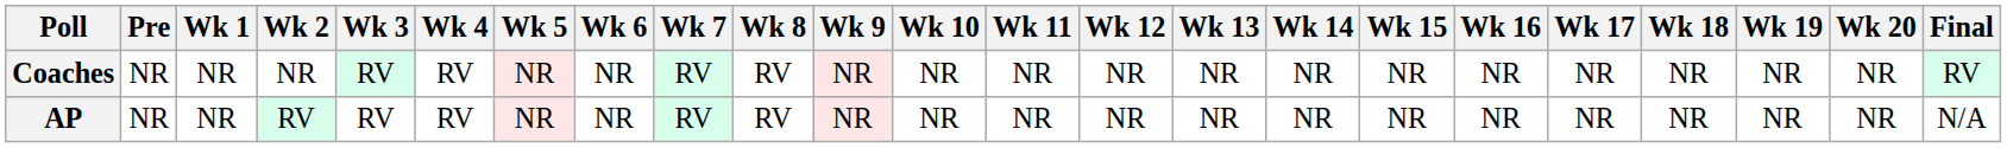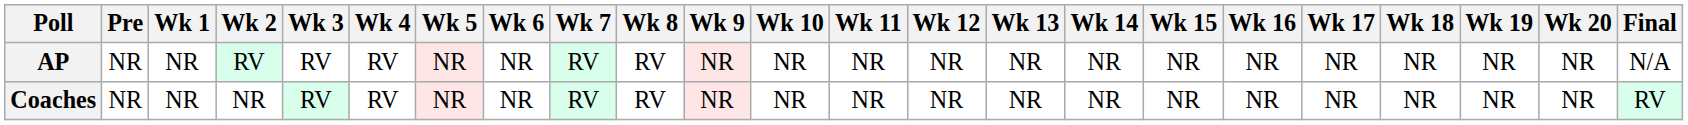 <table class="wikitable" style="white-space:nowrap;text-align:center;">
 <tr>
 <th>Poll</th>
 <th>Pre</th>
 <th>Wk 1</th>
 <th>Wk 2</th>
 <th>Wk 3</th>
 <th>Wk 4</th>
 <th>Wk 5</th>
 <th>Wk 6</th>
 <th>Wk 7</th>
 <th>Wk 8</th>
 <th>Wk 9</th>
 <th>Wk 10</th>
 <th>Wk 11</th>
 <th>Wk 12</th>
 <th>Wk 13</th>
 <th>Wk 14</th>
 <th>Wk 15</th>
 <th>Wk 16</th>
 <th>Wk 17</th>
 <th>Wk 18</th>
 <th>Wk 19</th>
 <th>Wk 20</th>
 <th>Final</th>
 </tr>
 <tr>
+<th>AP</th>
+<td style="background:#FFF;">NR</td>
+<td style="background:#FFF;">NR</td>
+<td style="background:#D8FFEB;">RV</td>
+<td style="background:#FFF;">RV</td>
+<td style="background:#FFF;">RV</td>
+<td style="background:#FFE6E6;">NR</td>
+<td style="background:#FFF;">NR</td>
+<td style="background:#D8FFEB;">RV</td>
+<td style="background:#FFF;">RV</td>
+<td style="background:#FFE6E6;">NR</td>
+<td style="background:#FFF;">NR</td>
+<td style="background:#FFF;">NR</td>
+<td style="background:#FFF;">NR</td>
+<td style="background:#FFF;">NR</td>
+<td style="background:#FFF;">NR</td>
+<td style="background:#FFF;">NR</td>
+<td style="background:#FFF;">NR</td>
+<td style="background:#FFF;">NR</td>
+<td style="background:#FFF;">NR</td>
+<td style="background:#FFF;">NR</td>
+<td style="background:#FFF;">NR</td>
+<td style="background:#FFF;">N/A</td>
+</tr>
+<tr>
 <th>Coaches</th>
 <td style="background:#FFF;">NR</td>
 <td style="background:#FFF;">NR</td>
 <td style="background:#FFF;">NR</td>
 <td style="background:#D8FFEB;">RV</td>
 <td style="background:#FFF;">RV</td>
 <td style="background:#FFE6E6;">NR</td>
 <td style="background:#FFF;">NR</td>
 <td style="background:#D8FFEB;">RV</td>
 <td style="background:#FFF;">RV</td>
 <td style="background:#FFE6E6;">NR</td>
 <td style="background:#FFF;">NR</td>
 <td style="background:#FFF;">NR</td>
 <td style="background:#FFF;">NR</td>
 <td style="background:#FFF;">NR</td>
 <td style="background:#FFF;">NR</td>
 <td style="background:#FFF;">NR</td>
 <td style="background:#FFF;">NR</td>
 <td style="background:#FFF;">NR</td>
 <td style="background:#FFF;">NR</td>
 <td style="background:#FFF;">NR</td>
 <td style="background:#FFF;">NR</td>
 <td style="background:#D8FFEB;">RV</td>
 </tr>
-<tr>
-<th>AP</th>
-<td style="background:#FFF;">NR</td>
-<td style="background:#FFF;">NR</td>
-<td style="background:#D8FFEB;">RV</td>
-<td style="background:#FFF;">RV</td>
-<td style="background:#FFF;">RV</td>
-<td style="background:#FFE6E6;">NR</td>
-<td style="background:#FFF;">NR</td>
-<td style="background:#D8FFEB;">RV</td>
-<td style="background:#FFF;">RV</td>
-<td style="background:#FFE6E6;">NR</td>
-<td style="background:#FFF;">NR</td>
-<td style="background:#FFF;">NR</td>
-<td style="background:#FFF;">NR</td>
-<td style="background:#FFF;">NR</td>
-<td style="background:#FFF;">NR</td>
-<td style="background:#FFF;">NR</td>
-<td style="background:#FFF;">NR</td>
-<td style="background:#FFF;">NR</td>
-<td style="background:#FFF;">NR</td>
-<td style="background:#FFF;">NR</td>
-<td style="background:#FFF;">NR</td>
-<td style="background:#FFF;">N/A</td>
-</tr>
 </table>
